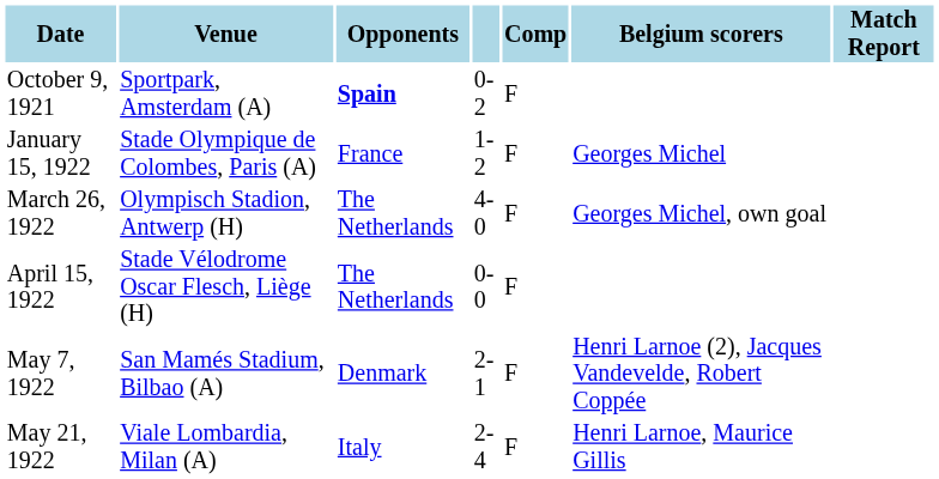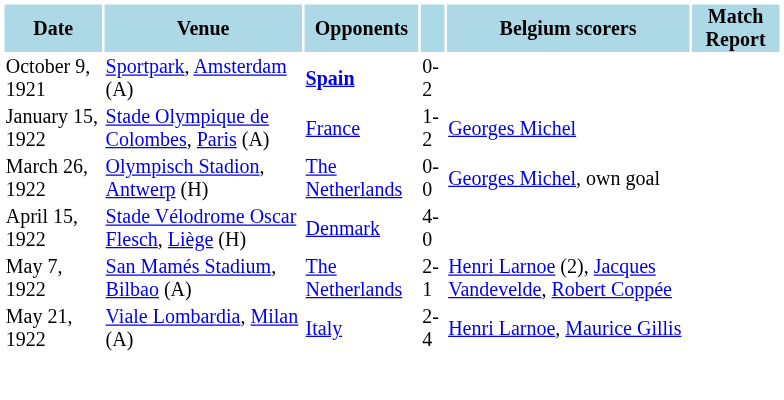 <table>
 <tr>
 <th style="background: lightblue;">Date</th>
 <th style="background: lightblue;">Venue</th>
 <th style="background: lightblue;">Opponents</th>
 <th style="background: lightblue;" align=center></th>
-<th style="background: lightblue;" align=center>Comp</th>
 <th style="background: lightblue;">Belgium scorers</th>
 <th style="background: lightblue;">Match Report</th>
 </tr>
 <tr>
 <td>October 9, 1921</td>
 <td><a href='#'>Sportpark</a>, <a href='#'>Amsterdam</a> (A)</td>
 <td><strong><a href='#'>Spain</a></strong></td>
 <td>0-2</td>
-<td>F</td>
 <td></td>
 <td></td>
 </tr>
 <tr>
 <td>January 15, 1922</td>
 <td><a href='#'>Stade Olympique de Colombes</a>, <a href='#'>Paris</a> (A)</td>
 <td><a href='#'>France</a></td>
 <td>1-2</td>
-<td>F</td>
 <td><a href='#'>Georges Michel</a></td>
 <td></td>
 </tr>
 <tr>
 <td>March 26, 1922</td>
 <td><a href='#'>Olympisch Stadion</a>, <a href='#'>Antwerp</a> (H)</td>
 <td><a href='#'>The Netherlands</a></td>
-<td>4-0</td>
-<td>F</td>
+<td>0-0</td>
 <td><a href='#'>Georges Michel</a>, own goal</td>
 <td></td>
 </tr>
 <tr>
 <td>April 15, 1922</td>
 <td><a href='#'>Stade Vélodrome Oscar Flesch</a>, <a href='#'>Liège</a> (H)</td>
-<td><a href='#'>The Netherlands</a></td>
-<td>0-0</td>
-<td>F</td>
+<td><a href='#'>Denmark</a></td>
+<td>4-0</td>
 <td></td>
 <td></td>
 </tr>
 <tr>
 <td>May 7, 1922</td>
 <td><a href='#'>San Mamés Stadium</a>, <a href='#'>Bilbao</a> (A)</td>
-<td><a href='#'>Denmark</a></td>
+<td><a href='#'>The Netherlands</a></td>
 <td>2-1</td>
-<td>F</td>
 <td><a href='#'>Henri Larnoe</a> (2), <a href='#'>Jacques Vandevelde</a>, <a href='#'>Robert Coppée</a></td>
 <td></td>
 </tr>
 <tr>
 <td>May 21, 1922</td>
 <td><a href='#'>Viale Lombardia</a>, <a href='#'>Milan</a> (A)</td>
 <td><a href='#'>Italy</a></td>
 <td>2-4</td>
-<td>F</td>
 <td><a href='#'>Henri Larnoe</a>, <a href='#'>Maurice Gillis</a></td>
 <td></td>
 </tr>
 </table>
